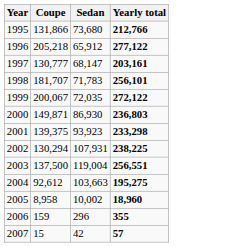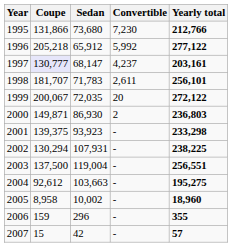 <table class="wikitable">
 <tr>
 <th>Year</th>
 <th>Coupe</th>
 <th>Sedan</th>
+<th>Convertible</th>
 <th>Yearly total</th>
 </tr>
 <tr>
 <td>1995</td>
 <td>131,866</td>
 <td>73,680</td>
+<td>7,230</td>
 <td><strong>212,766</strong></td>
 </tr>
 <tr>
 <td>1996</td>
 <td>205,218</td>
 <td>65,912</td>
+<td>5,992</td>
 <td><strong>277,122</strong></td>
 </tr>
 <tr>
 <td>1997</td>
-<td>130,777</td>
+<td style="background: lavender;">130,777</td>
 <td>68,147</td>
+<td>4,237</td>
 <td><strong>203,161</strong></td>
 </tr>
 <tr>
 <td>1998</td>
 <td>181,707</td>
 <td>71,783</td>
+<td>2,611</td>
 <td><strong>256,101</strong></td>
 </tr>
 <tr>
 <td>1999</td>
 <td>200,067</td>
 <td>72,035</td>
+<td>20</td>
 <td><strong>272,122</strong></td>
 </tr>
 <tr>
 <td>2000</td>
 <td>149,871</td>
 <td>86,930</td>
+<td>2</td>
 <td><strong>236,803</strong></td>
 </tr>
 <tr>
 <td>2001</td>
 <td>139,375</td>
 <td>93,923</td>
+<td>-</td>
 <td><strong>233,298</strong></td>
 </tr>
 <tr>
 <td>2002</td>
 <td>130,294</td>
 <td>107,931</td>
+<td>-</td>
 <td><strong>238,225</strong></td>
 </tr>
 <tr>
 <td>2003</td>
 <td>137,500</td>
 <td>119,004</td>
+<td>-</td>
 <td><strong>256,551</strong></td>
 </tr>
 <tr>
 <td>2004</td>
 <td>92,612</td>
 <td>103,663</td>
+<td>-</td>
 <td><strong>195,275</strong></td>
 </tr>
 <tr>
 <td>2005</td>
 <td>8,958</td>
 <td>10,002</td>
+<td>-</td>
 <td><strong>18,960</strong></td>
 </tr>
 <tr>
 <td>2006</td>
 <td>159</td>
 <td>296</td>
+<td>-</td>
 <td><strong>355</strong></td>
 </tr>
 <tr>
 <td>2007</td>
 <td>15</td>
 <td>42</td>
+<td>-</td>
 <td><strong>57</strong></td>
 </tr>
 </table>
